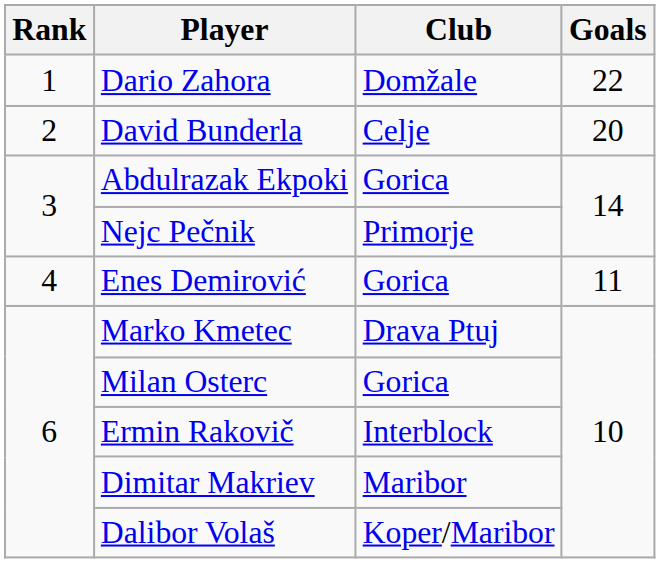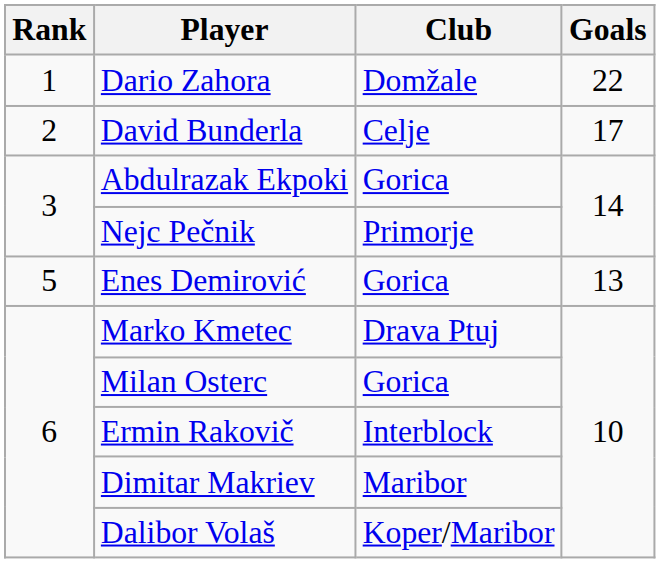 <table class="wikitable" style="text-align:left">
 <tr>
 <th>Rank</th>
 <th>Player</th>
 <th>Club</th>
 <th>Goals</th>
 </tr>
 <tr>
 <td align="center">1</td>
 <td> <a href='#'>Dario Zahora</a></td>
 <td><a href='#'>Domžale</a></td>
 <td rowspan=1 align=center>22</td>
 </tr>
 <tr>
 <td align="center">2</td>
 <td> <a href='#'>David Bunderla</a></td>
 <td><a href='#'>Celje</a></td>
-<td rowspan=1 align=center>20</td>
+<td rowspan=1 align=center>17</td>
 </tr>
 <tr>
 <td rowspan=2 align="center">3</td>
 <td> <a href='#'>Abdulrazak Ekpoki</a></td>
 <td><a href='#'>Gorica</a></td>
 <td rowspan=2 align=center>14</td>
 </tr>
 <tr>
 <td> <a href='#'>Nejc Pečnik</a></td>
 <td><a href='#'>Primorje</a></td>
 </tr>
 <tr>
-<td align="center">4</td>
+<td align="center">5</td>
 <td> <a href='#'>Enes Demirović</a></td>
 <td><a href='#'>Gorica</a></td>
-<td rowspan=1 align=center>11</td>
+<td rowspan=1 align=center>13</td>
 </tr>
 <tr>
 <td rowspan=5 align="center">6</td>
 <td> <a href='#'>Marko Kmetec</a></td>
 <td><a href='#'>Drava Ptuj</a></td>
 <td rowspan=5 align=center>10</td>
 </tr>
 <tr>
 <td> <a href='#'>Milan Osterc</a></td>
 <td><a href='#'>Gorica</a></td>
 </tr>
 <tr>
 <td> <a href='#'>Ermin Rakovič</a></td>
 <td><a href='#'>Interblock</a></td>
 </tr>
 <tr>
 <td> <a href='#'>Dimitar Makriev</a></td>
 <td><a href='#'>Maribor</a></td>
 </tr>
 <tr>
 <td> <a href='#'>Dalibor Volaš</a></td>
 <td><a href='#'>Koper</a>/<a href='#'>Maribor</a></td>
 </tr>
 </table>
